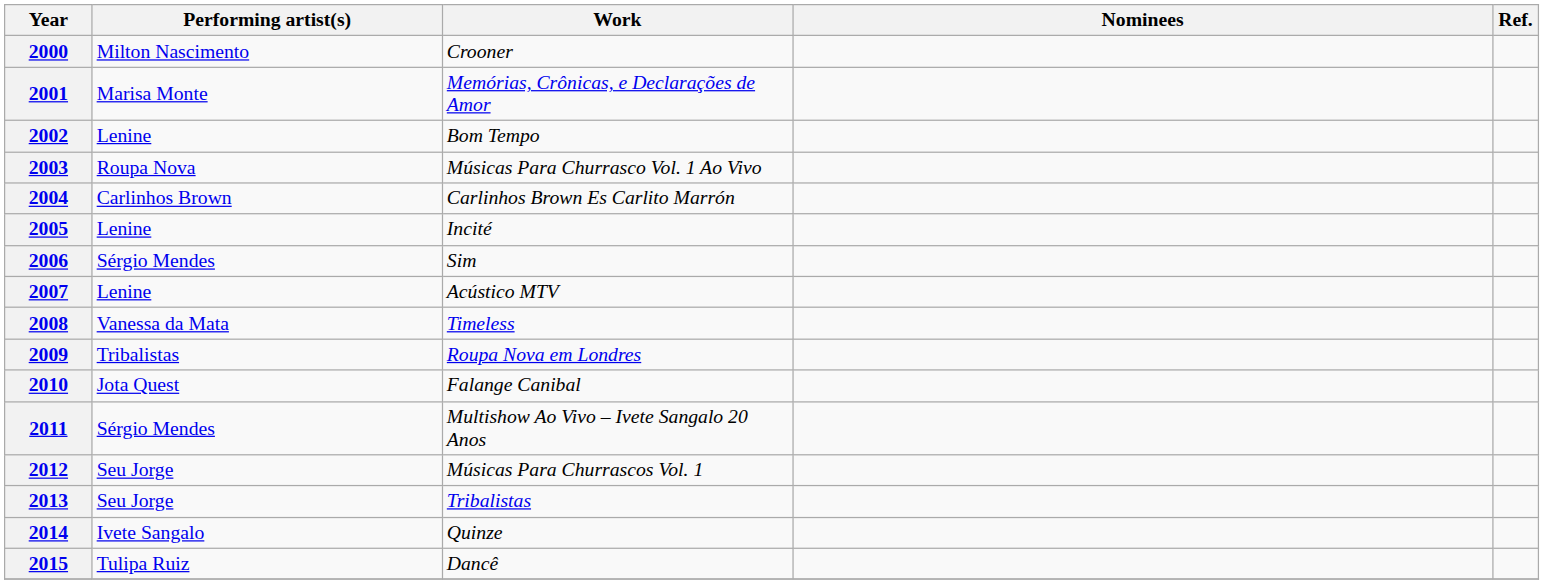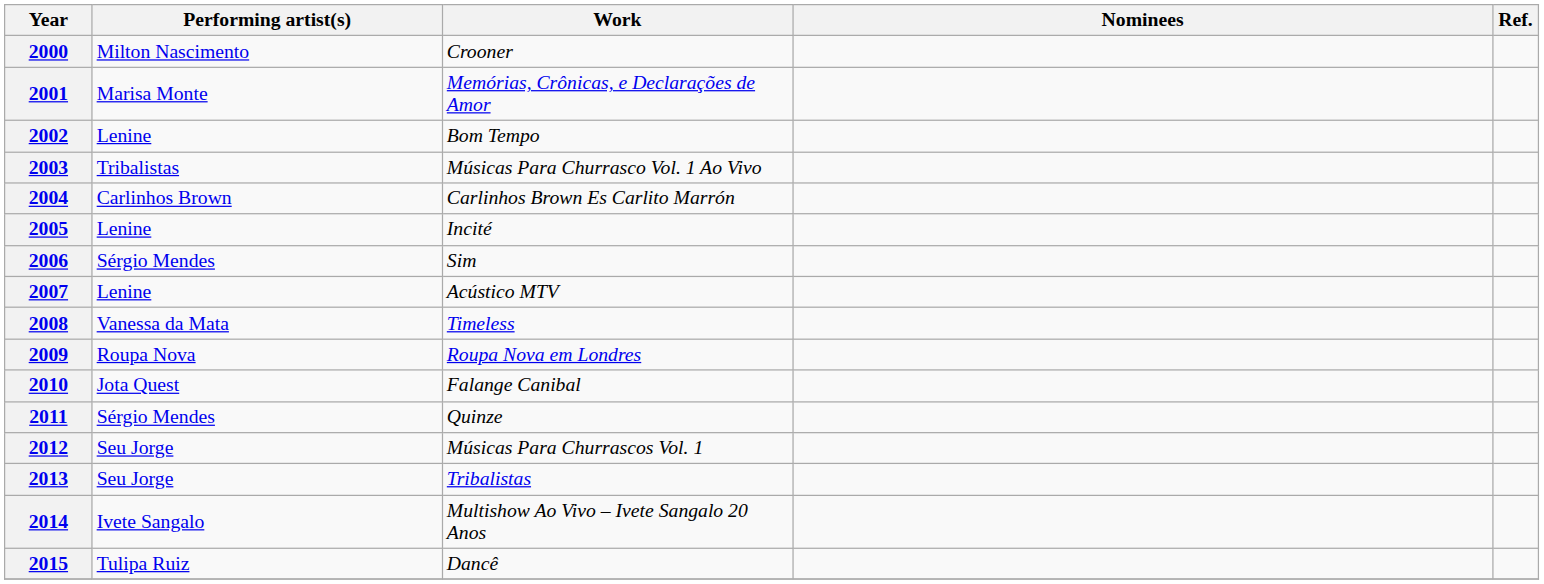 <table class="wikitable">
 <tr>
 <th width="5%">Year</th>
 <th width="20%">Performing artist(s)</th>
 <th width="20%">Work</th>
 <th width="40%">Nominees</th>
 <th width="1%">Ref.</th>
 </tr>
 <tr>
 <th><a href='#'>2000</a></th>
 <td><a href='#'>Milton Nascimento</a></td>
 <td><em>Crooner</em></td>
 <td></td>
 <td></td>
 </tr>
 <tr>
 <th><a href='#'>2001</a></th>
 <td><a href='#'>Marisa Monte</a></td>
 <td><em><a href='#'>Memórias, Crônicas, e Declarações de Amor</a></em></td>
 <td></td>
 <td></td>
 </tr>
 <tr>
 <th><a href='#'>2002</a></th>
 <td><a href='#'>Lenine</a></td>
 <td><em>Bom Tempo</em></td>
 <td></td>
 <td></td>
 </tr>
 <tr>
 <th><a href='#'>2003</a></th>
-<td><a href='#'>Roupa Nova</a></td>
+<td><a href='#'>Tribalistas</a></td>
 <td><em>Músicas Para Churrasco Vol. 1 Ao Vivo</em></td>
 <td></td>
 <td></td>
 </tr>
 <tr>
 <th><a href='#'>2004</a></th>
 <td><a href='#'>Carlinhos Brown</a></td>
 <td><em>Carlinhos Brown Es Carlito Marrón</em></td>
 <td></td>
 <td></td>
 </tr>
 <tr>
 <th><a href='#'>2005</a></th>
 <td><a href='#'>Lenine</a></td>
 <td><em>Incité</em></td>
 <td></td>
 <td></td>
 </tr>
 <tr>
 <th><a href='#'>2006</a></th>
 <td><a href='#'>Sérgio Mendes</a></td>
 <td><em>Sim</em></td>
 <td></td>
 <td></td>
 </tr>
 <tr>
 <th><a href='#'>2007</a></th>
 <td><a href='#'>Lenine</a></td>
 <td><em>Acústico MTV</em></td>
 <td></td>
 <td></td>
 </tr>
 <tr>
 <th><a href='#'>2008</a></th>
 <td><a href='#'>Vanessa da Mata</a></td>
 <td><em><a href='#'>Timeless</a></em></td>
 <td></td>
 <td></td>
 </tr>
 <tr>
 <th><a href='#'>2009</a></th>
-<td><a href='#'>Tribalistas</a></td>
+<td><a href='#'>Roupa Nova</a></td>
 <td><em><a href='#'>Roupa Nova em Londres</a></em></td>
 <td></td>
 <td></td>
 </tr>
 <tr>
 <th><a href='#'>2010</a></th>
 <td><a href='#'>Jota Quest</a></td>
 <td><em>Falange Canibal</em></td>
 <td></td>
 <td></td>
 </tr>
 <tr>
 <th><a href='#'>2011</a></th>
 <td><a href='#'>Sérgio Mendes</a></td>
-<td><em>Multishow Ao Vivo – Ivete Sangalo 20 Anos</em></td>
+<td><em>Quinze</em></td>
 <td></td>
 <td></td>
 </tr>
 <tr>
 <th><a href='#'>2012</a></th>
 <td><a href='#'>Seu Jorge</a></td>
 <td><em>Músicas Para Churrascos Vol. 1</em></td>
 <td></td>
 <td></td>
 </tr>
 <tr>
 <th><a href='#'>2013</a></th>
 <td><a href='#'>Seu Jorge</a></td>
 <td><em><a href='#'>Tribalistas</a></em></td>
 <td></td>
 <td></td>
 </tr>
 <tr>
 <th><a href='#'>2014</a></th>
 <td><a href='#'>Ivete Sangalo</a></td>
-<td><em>Quinze</em></td>
+<td><em>Multishow Ao Vivo – Ivete Sangalo 20 Anos</em></td>
 <td></td>
 <td></td>
 </tr>
 <tr>
 <th><a href='#'>2015</a></th>
 <td><a href='#'>Tulipa Ruiz</a></td>
 <td><em>Dancê</em></td>
 <td></td>
 <td></td>
 </tr>
 <tr>
 </tr>
 </table>
